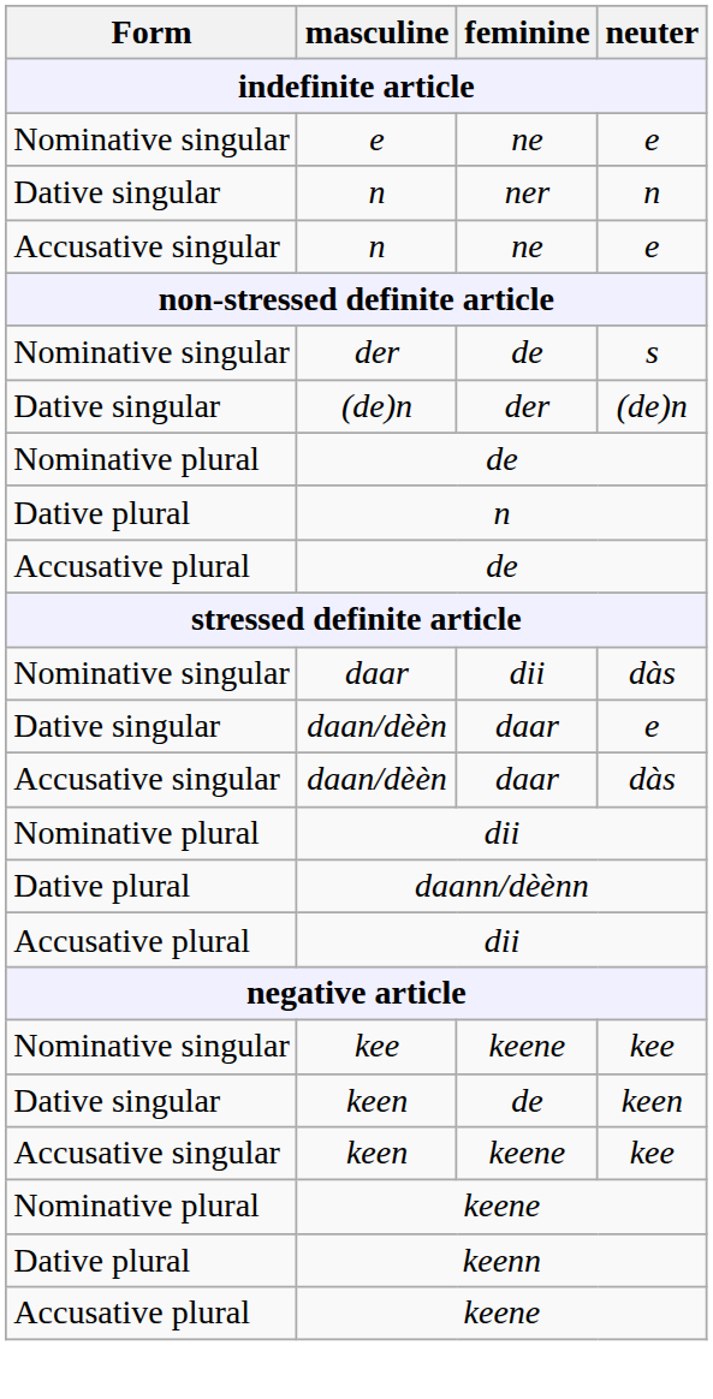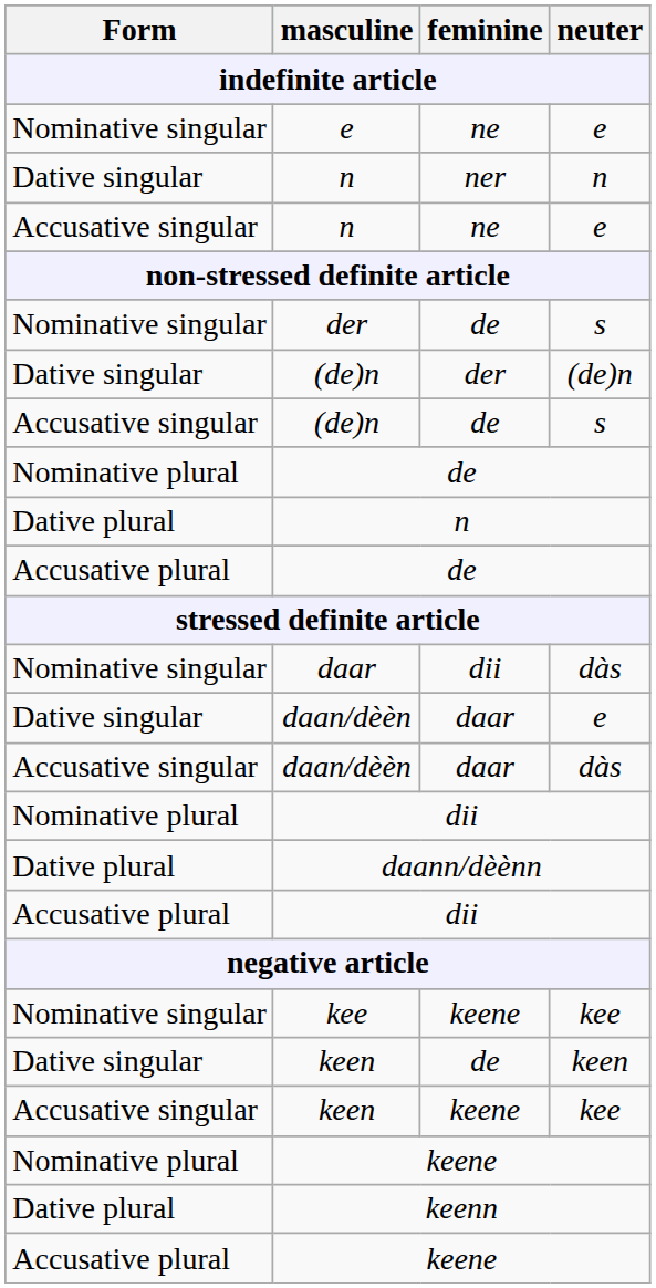 <table class="wikitable">
 <tr style="background:#c0f0f0;">
 <th>Form</th>
 <th>masculine</th>
 <th>feminine</th>
 <th>neuter</th>
 </tr>
 <tr>
 <th colspan="4" style="background:#f0f0ff;">indefinite article</th>
 </tr>
 <tr>
 <td>Nominative singular</td>
 <td style="text-align:center;"><em>e</em></td>
 <td style="text-align:center;"><em>ne</em></td>
 <td style="text-align:center;"><em>e</em></td>
 </tr>
 <tr>
 <td>Dative singular</td>
 <td style="text-align:center;"><em>n</em></td>
 <td style="text-align:center;"><em>ner</em></td>
 <td style="text-align:center;"><em>n</em></td>
 </tr>
 <tr>
 <td>Accusative singular</td>
 <td style="text-align:center;"><em>n</em></td>
 <td style="text-align:center;"><em>ne</em></td>
 <td style="text-align:center;"><em>e</em></td>
 </tr>
 <tr>
 <th colspan="4" style="background:#f0f0ff;">non-stressed definite article</th>
 </tr>
 <tr>
 <td>Nominative singular</td>
 <td style="text-align:center;"><em>der</em></td>
 <td style="text-align:center;"><em>de</em></td>
 <td style="text-align:center;"><em>s</em></td>
 </tr>
 <tr>
 <td>Dative singular</td>
 <td style="text-align:center;"><em>(de)n</em></td>
 <td style="text-align:center;"><em>der</em></td>
 <td style="text-align:center;"><em>(de)n</em></td>
+</tr>
+<tr>
+<td>Accusative singular</td>
+<td style="text-align:center;"><em>(de)n</em></td>
+<td style="text-align:center;"><em>de</em></td>
+<td style="text-align:center;"><em>s</em></td>
 </tr>
 <tr>
 <td>Nominative plural</td>
 <td colspan="3" style="text-align:center;"><em>de</em></td>
 </tr>
 <tr>
 <td>Dative plural</td>
 <td colspan="3" style="text-align:center;"><em>n</em></td>
 </tr>
 <tr>
 <td>Accusative plural</td>
 <td colspan="3" style="text-align:center;"><em>de</em></td>
 </tr>
 <tr>
 <th colspan="4" style="background:#f0f0ff;">stressed definite article</th>
 </tr>
 <tr>
 <td>Nominative singular</td>
 <td style="text-align:center;"><em>daar</em></td>
 <td style="text-align:center;"><em>dii</em></td>
 <td style="text-align:center;"><em>dàs</em></td>
 </tr>
 <tr>
 <td>Dative singular</td>
 <td style="text-align:center;"><em>daan/dèèn</em></td>
 <td style="text-align:center;"><em>daar</em></td>
 <td style="text-align:center;"><em>e</em></td>
 </tr>
 <tr>
 <td>Accusative singular</td>
 <td style="text-align:center;"><em>daan/dèèn</em></td>
 <td style="text-align:center;"><em>daar</em></td>
 <td style="text-align:center;"><em>dàs</em></td>
 </tr>
 <tr>
 <td>Nominative plural</td>
 <td colspan="3" style="text-align:center;"><em>dii</em></td>
 </tr>
 <tr>
 <td>Dative plural</td>
 <td colspan="3" style="text-align:center;"><em>daann/dèènn</em></td>
 </tr>
 <tr>
 <td>Accusative plural</td>
 <td colspan="3" style="text-align:center;"><em>dii</em></td>
 </tr>
 <tr>
 <th colspan="4" style="background:#f0f0ff;">negative article</th>
 </tr>
 <tr>
 <td>Nominative singular</td>
 <td style="text-align:center;"><em>kee</em></td>
 <td style="text-align:center;"><em>keene</em></td>
 <td style="text-align:center;"><em>kee</em></td>
 </tr>
 <tr>
 <td>Dative singular</td>
 <td style="text-align:center;"><em>keen</em></td>
 <td style="text-align:center;"><em>de</em></td>
 <td style="text-align:center;"><em>keen</em></td>
 </tr>
 <tr>
 <td>Accusative singular</td>
 <td style="text-align:center;"><em>keen</em></td>
 <td style="text-align:center;"><em>keene</em></td>
 <td style="text-align:center;"><em>kee</em></td>
 </tr>
 <tr>
 <td>Nominative plural</td>
 <td colspan="3" style="text-align:center;"><em>keene</em></td>
 </tr>
 <tr>
 <td>Dative plural</td>
 <td colspan="3" style="text-align:center;"><em>keenn</em></td>
 </tr>
 <tr>
 <td>Accusative plural</td>
 <td colspan="3" style="text-align:center;"><em>keene</em></td>
 </tr>
 </table>
